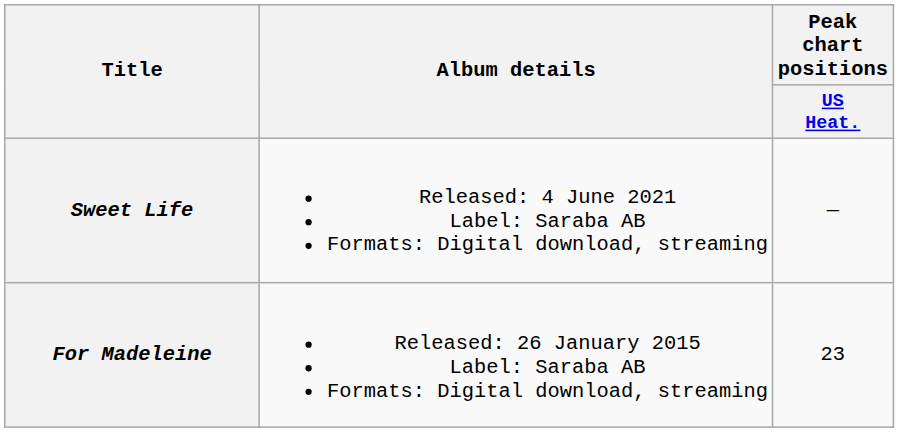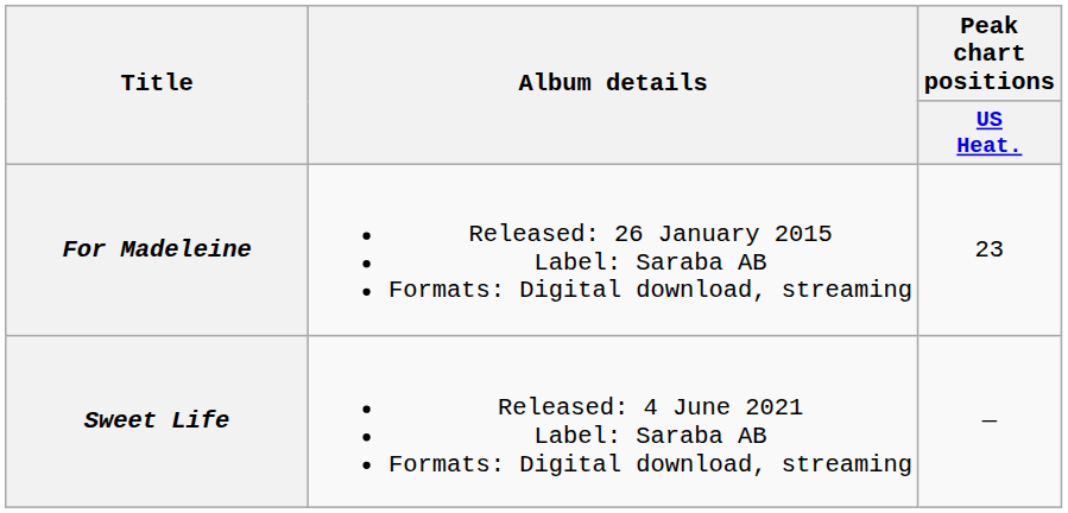 <table class="wikitable plainrowheaders" style="text-align:center;">
 <tr>
 <th scope="col" rowspan="2" style="width:12em;">Title</th>
 <th scope="col" rowspan="2">Album details</th>
 <th scope="col" colspan="1">Peak chart positions</th>
 </tr>
 <tr>
 <th scope="col" style="width:3em;font-size:90%;"><a href='#'>US<br>Heat.</a><br></th>
 </tr>
 <tr>
+<th scope="row"><em>For Madeleine</em></th>
+<td><br><ul><li>Released: 26 January 2015</li><li>Label: Saraba AB</li><li>Formats: Digital download, streaming</li></ul></td>
+<td>23</td>
+</tr>
+<tr>
 <th scope="row"><em>Sweet Life</em></th>
 <td><br><ul><li>Released: 4 June 2021</li><li>Label: Saraba AB</li><li>Formats: Digital download, streaming</li></ul></td>
 <td>—</td>
 </tr>
-<tr>
-<th scope="row"><em>For Madeleine</em></th>
-<td><br><ul><li>Released: 26 January 2015</li><li>Label: Saraba AB</li><li>Formats: Digital download, streaming</li></ul></td>
-<td>23</td>
-</tr>
 </table>
